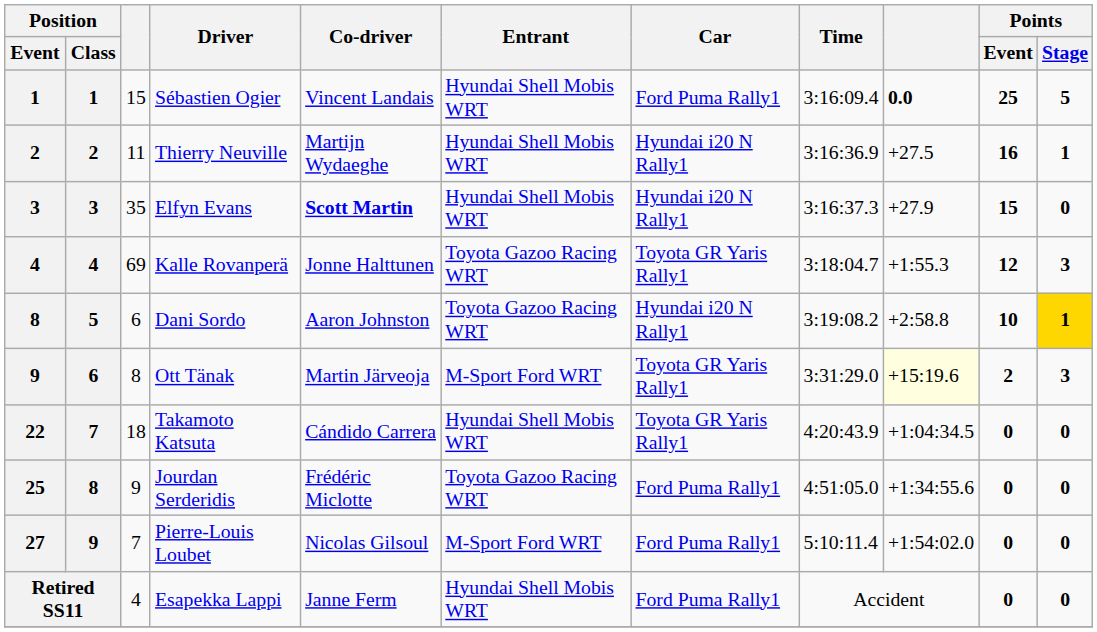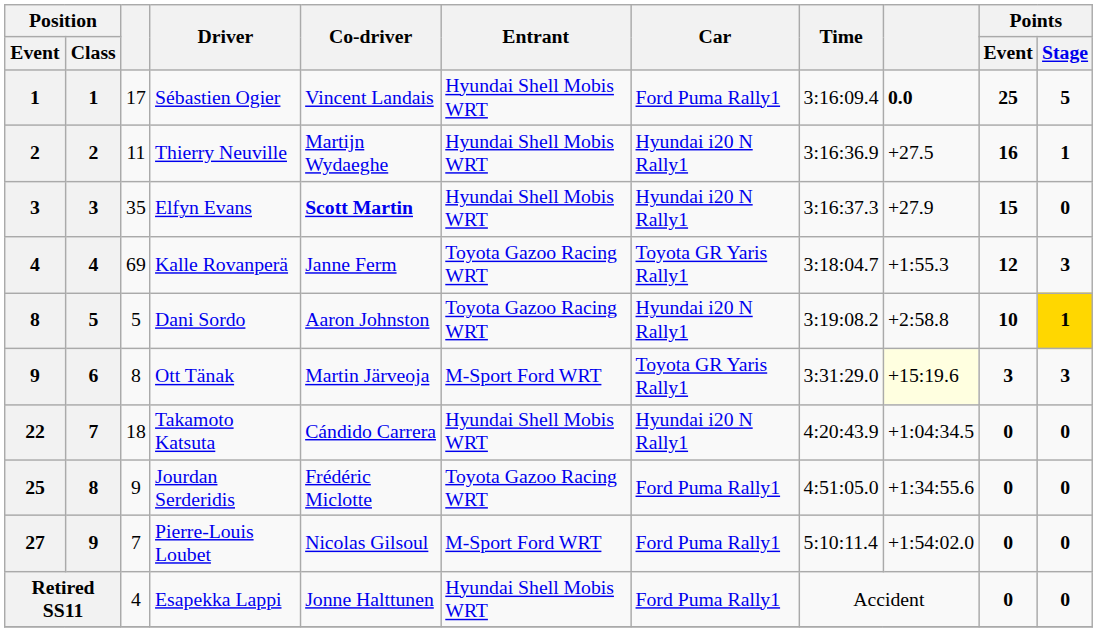 <table class="wikitable" width=85% style="font-size: 85%;">
 <tr>
 <th colspan="2">Position</th>
 <th rowspan="2"></th>
 <th rowspan="2">Driver</th>
 <th rowspan="2">Co-driver</th>
 <th rowspan="2">Entrant</th>
 <th rowspan="2">Car</th>
 <th rowspan="2">Time</th>
 <th rowspan="2"></th>
 <th colspan="2">Points</th>
 </tr>
 <tr>
 <th>Event</th>
 <th>Class</th>
 <th>Event</th>
 <th><a href='#'>Stage</a></th>
 </tr>
 <tr>
 <th>1</th>
 <th>1</th>
-<td align="center">15</td>
+<td align="center">17</td>
 <td><a href='#'>Sébastien Ogier</a></td>
 <td><a href='#'>Vincent Landais</a></td>
 <td><a href='#'>Hyundai Shell Mobis WRT</a></td>
 <td><a href='#'>Ford Puma Rally1</a></td>
 <td>3:16:09.4</td>
 <td><strong>0.0</strong></td>
 <td align="center"><strong>25</strong></td>
 <td align="center"><strong>5</strong></td>
 </tr>
 <tr>
 <th>2</th>
 <th>2</th>
 <td align="center">11</td>
 <td><a href='#'>Thierry Neuville</a></td>
 <td><a href='#'>Martijn Wydaeghe</a></td>
 <td><a href='#'>Hyundai Shell Mobis WRT</a></td>
 <td><a href='#'>Hyundai i20 N Rally1</a></td>
 <td>3:16:36.9</td>
 <td>+27.5</td>
 <td align="center"><strong>16</strong></td>
 <td align="center"><strong>1</strong></td>
 </tr>
 <tr>
 <th>3</th>
 <th>3</th>
 <td align="center">35</td>
 <td><a href='#'>Elfyn Evans</a></td>
 <td><strong><a href='#'>Scott Martin</a></strong></td>
 <td><a href='#'>Hyundai Shell Mobis WRT</a></td>
 <td><a href='#'>Hyundai i20 N Rally1</a></td>
 <td>3:16:37.3</td>
 <td>+27.9</td>
 <td align="center"><strong>15</strong></td>
 <td align="center"><strong>0</strong></td>
 </tr>
 <tr>
 <th>4</th>
 <th>4</th>
 <td align="center">69</td>
 <td><a href='#'>Kalle Rovanperä</a></td>
-<td><a href='#'>Jonne Halttunen</a></td>
+<td><a href='#'>Janne Ferm</a></td>
 <td><a href='#'>Toyota Gazoo Racing WRT</a></td>
 <td><a href='#'>Toyota GR Yaris Rally1</a></td>
 <td>3:18:04.7</td>
 <td>+1:55.3</td>
 <td align="center"><strong>12</strong></td>
 <td align="center"><strong>3</strong></td>
 </tr>
 <tr>
 <th>8</th>
 <th>5</th>
-<td align="center">6</td>
+<td align="center">5</td>
 <td><a href='#'>Dani Sordo</a></td>
 <td><a href='#'>Aaron Johnston</a></td>
 <td><a href='#'>Toyota Gazoo Racing WRT</a></td>
 <td><a href='#'>Hyundai i20 N Rally1</a></td>
 <td>3:19:08.2</td>
 <td>+2:58.8</td>
 <td align="center"><strong>10</strong></td>
 <td align="center" style="background: gold;"><strong>1</strong></td>
 </tr>
 <tr>
 <th>9</th>
 <th>6</th>
 <td align="center">8</td>
 <td><a href='#'>Ott Tänak</a></td>
 <td><a href='#'>Martin Järveoja</a></td>
 <td><a href='#'>M-Sport Ford WRT</a></td>
 <td><a href='#'>Toyota GR Yaris Rally1</a></td>
 <td>3:31:29.0</td>
 <td style="background: lightyellow;">+15:19.6</td>
-<td align="center"><strong>2</strong></td>
+<td align="center"><strong>3</strong></td>
 <td align="center"><strong>3</strong></td>
 </tr>
 <tr>
 <th>22</th>
 <th>7</th>
 <td align="center">18</td>
 <td><a href='#'>Takamoto Katsuta</a></td>
 <td><a href='#'>Cándido Carrera</a></td>
 <td><a href='#'>Hyundai Shell Mobis WRT</a></td>
-<td><a href='#'>Toyota GR Yaris Rally1</a></td>
+<td><a href='#'>Hyundai i20 N Rally1</a></td>
 <td>4:20:43.9</td>
 <td>+1:04:34.5</td>
 <td align="center"><strong>0</strong></td>
 <td align="center"><strong>0</strong></td>
 </tr>
 <tr>
 <th>25</th>
 <th>8</th>
 <td align="center">9</td>
 <td><a href='#'>Jourdan Serderidis</a></td>
 <td><a href='#'>Frédéric Miclotte</a></td>
 <td><a href='#'>Toyota Gazoo Racing WRT</a></td>
 <td><a href='#'>Ford Puma Rally1</a></td>
 <td>4:51:05.0</td>
 <td>+1:34:55.6</td>
 <td align="center"><strong>0</strong></td>
 <td align="center"><strong>0</strong></td>
 </tr>
 <tr>
 <th>27</th>
 <th>9</th>
 <td align="center">7</td>
 <td><a href='#'>Pierre-Louis Loubet</a></td>
 <td><a href='#'>Nicolas Gilsoul</a></td>
 <td><a href='#'>M-Sport Ford WRT</a></td>
 <td><a href='#'>Ford Puma Rally1</a></td>
 <td>5:10:11.4</td>
 <td>+1:54:02.0</td>
 <td align="center"><strong>0</strong></td>
 <td align="center"><strong>0</strong></td>
 </tr>
 <tr>
 <th colspan="2">Retired SS11</th>
 <td align="center">4</td>
 <td><a href='#'>Esapekka Lappi</a></td>
-<td><a href='#'>Janne Ferm</a></td>
+<td><a href='#'>Jonne Halttunen</a></td>
 <td><a href='#'>Hyundai Shell Mobis WRT</a></td>
 <td><a href='#'>Ford Puma Rally1</a></td>
 <td align="center" colspan="2">Accident</td>
 <td align="center"><strong>0</strong></td>
 <td align="center"><strong>0</strong></td>
 </tr>
 <tr>
 </tr>
 </table>
